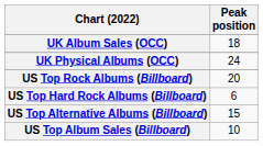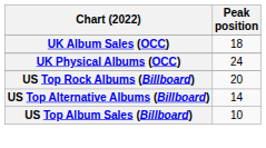 <table class="wikitable sortable plainrowheaders" style="text-align:center">
 <tr>
 <th scope="col">Chart (2022)</th>
 <th scope="col">Peak<br>position</th>
 </tr>
 <tr>
 </tr>
 <tr>
 </tr>
 <tr>
 </tr>
 <tr>
 </tr>
 <tr>
 </tr>
 <tr>
 <th scope="row"><a href='#'>UK Album Sales</a> (<a href='#'>OCC</a>)</th>
 <td>18</td>
 </tr>
 <tr>
 </tr>
 <tr>
 </tr>
 <tr>
 <th scope="row"><a href='#'>UK Physical Albums</a> (<a href='#'>OCC</a>)</th>
 <td>24</td>
 </tr>
 <tr>
 </tr>
 <tr>
 </tr>
 <tr>
 <th scope="row">US <a href='#'>Top Rock Albums</a> (<em><a href='#'>Billboard</a></em>)</th>
 <td>20</td>
 </tr>
 <tr>
-<th scope="row">US <a href='#'>Top Hard Rock Albums</a> (<em><a href='#'>Billboard</a></em>)</th>
-<td>6</td>
-</tr>
-<tr>
 <th scope="row">US <a href='#'>Top Alternative Albums</a> (<em><a href='#'>Billboard</a></em>)</th>
-<td>15</td>
+<td>14</td>
 </tr>
 <tr>
 <th scope="row">US <a href='#'>Top Album Sales</a> (<em><a href='#'>Billboard</a></em>)</th>
 <td>10</td>
 </tr>
 </table>
